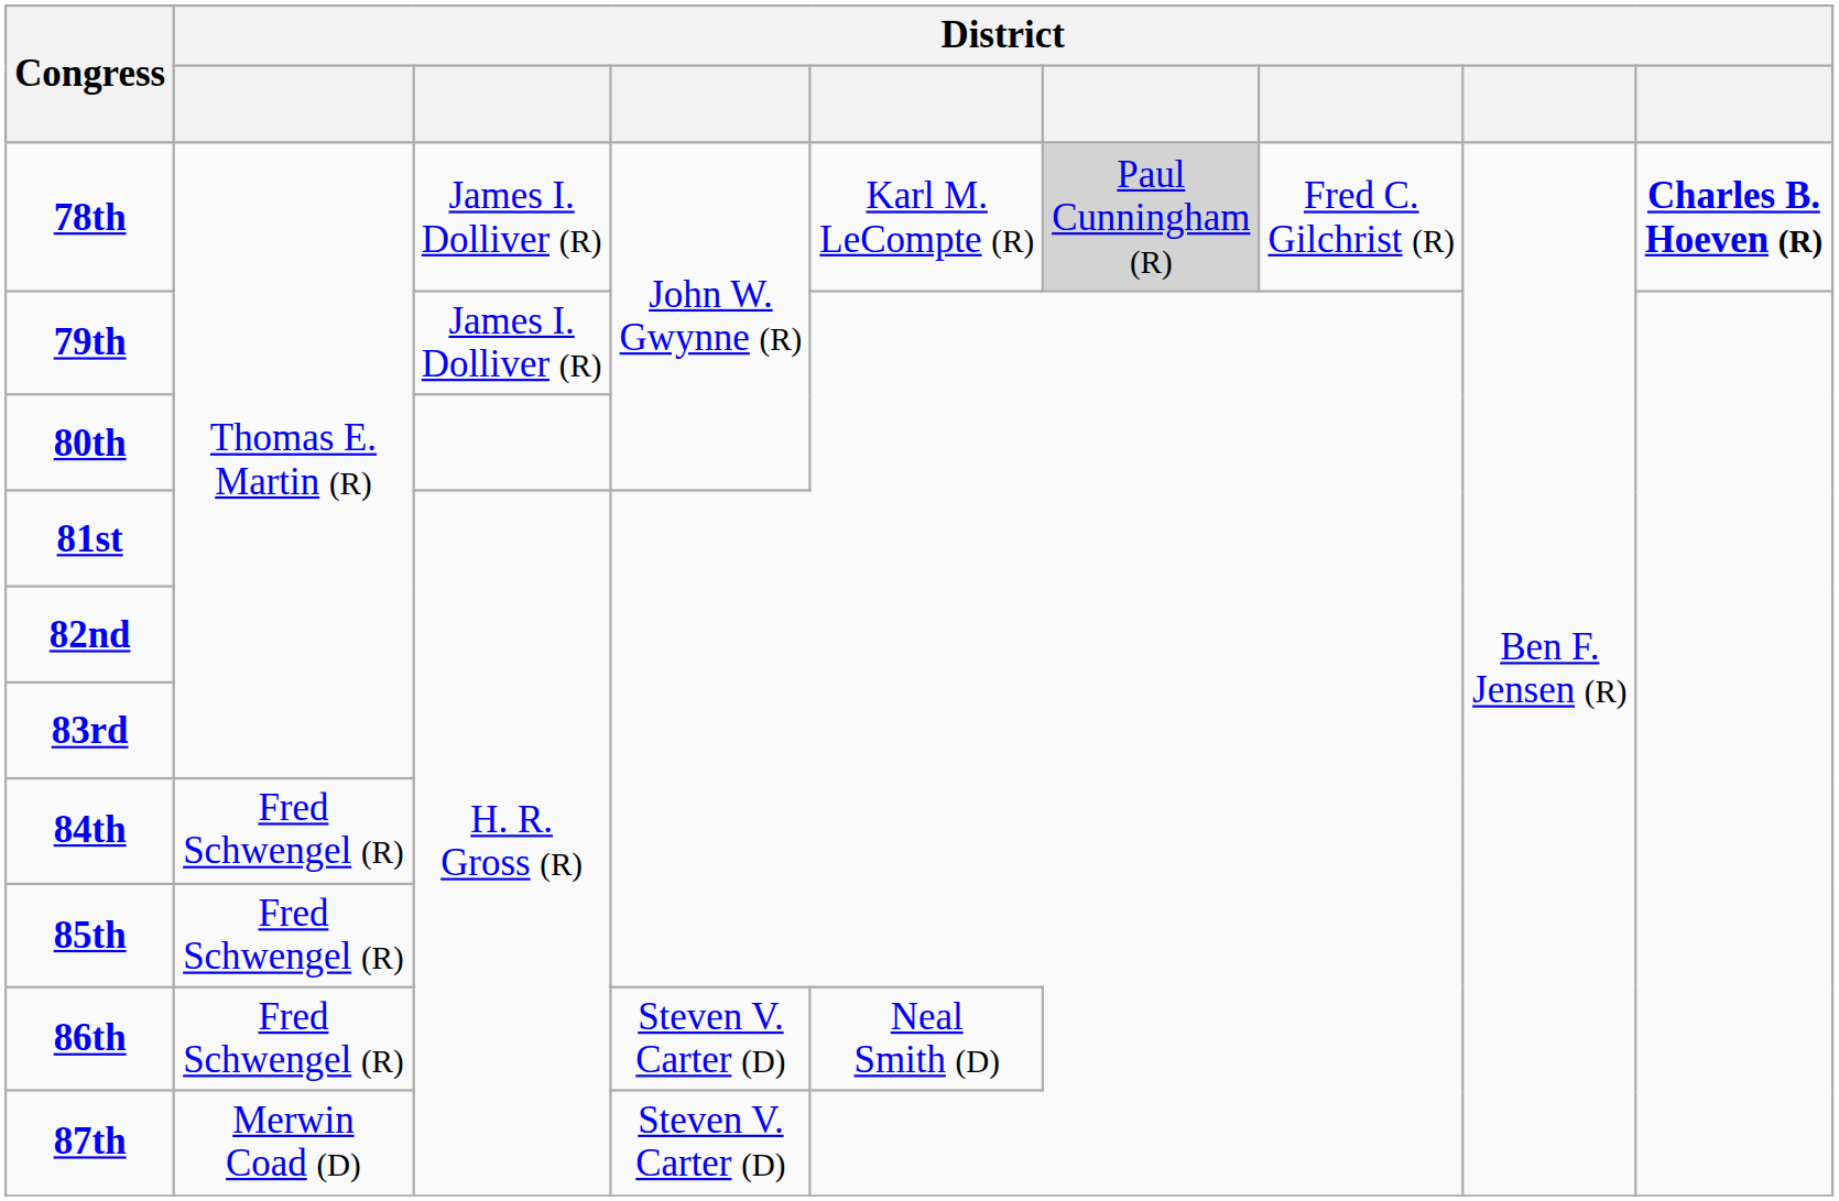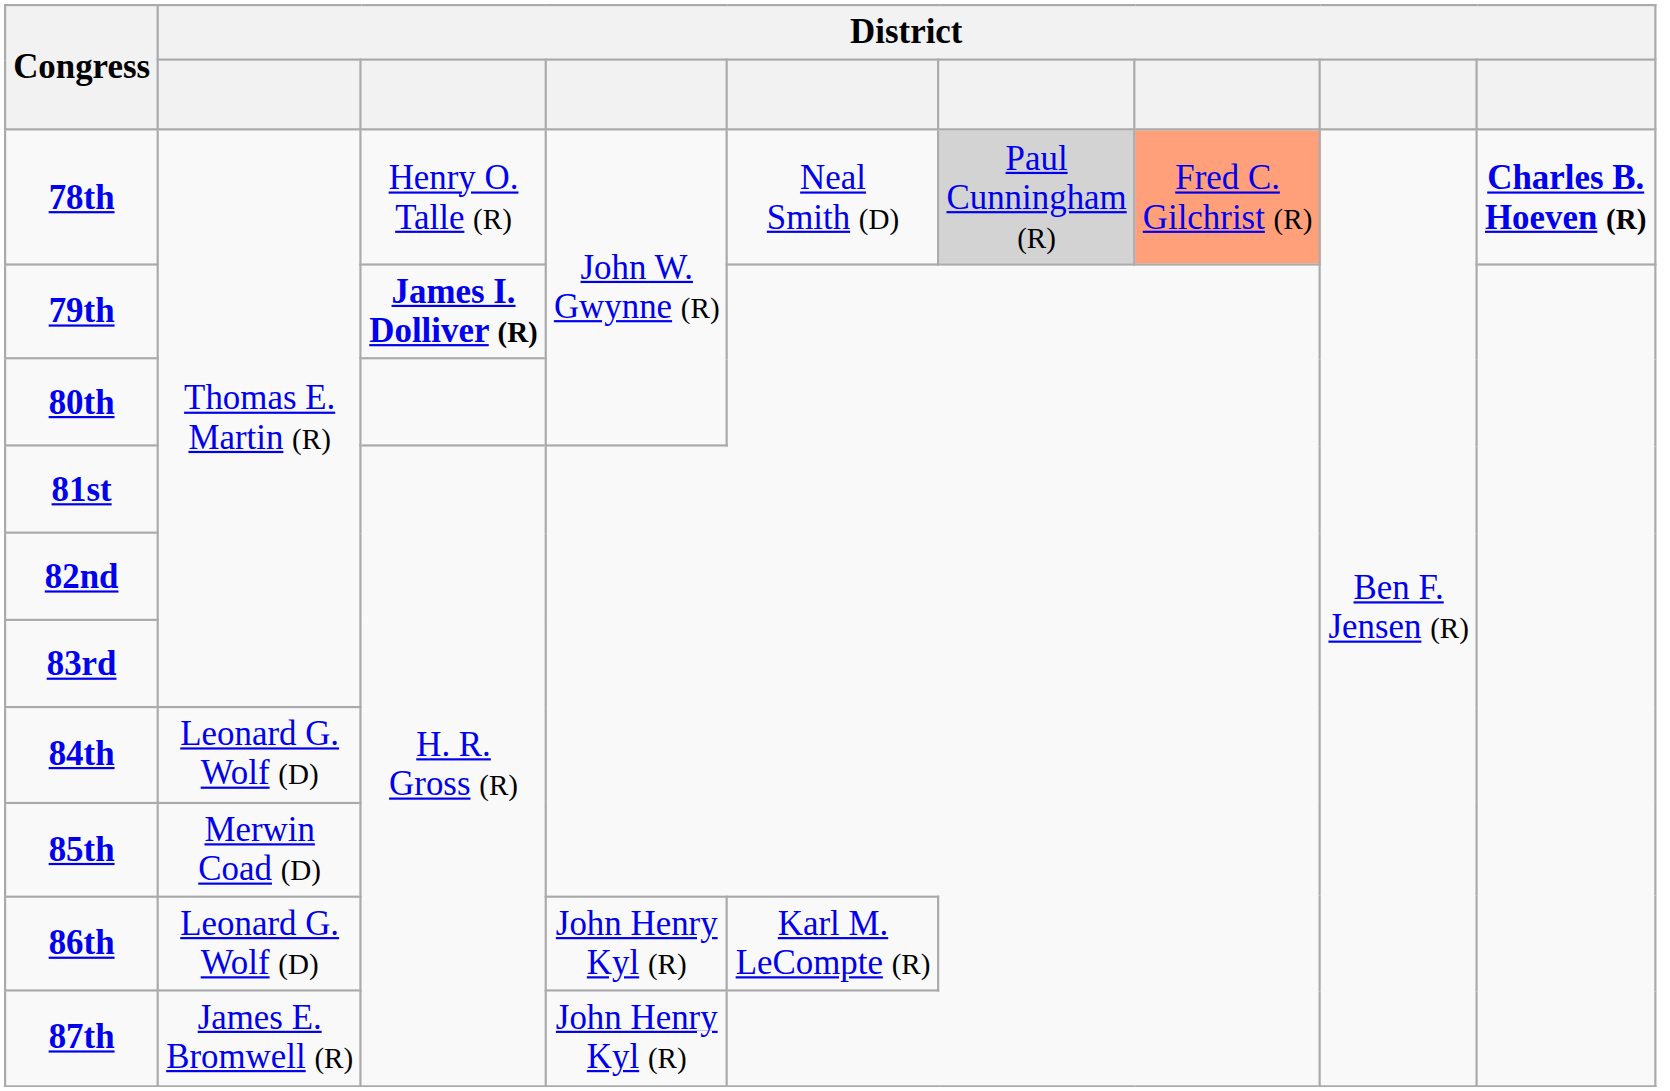 <table class=wikitable style="text-align:center">
 <tr>
 <th rowspan=2>Congress</th>
 <th colspan=8>District</th>
 </tr>
 <tr style=height:2em>
 <th></th>
 <th></th>
 <th></th>
 <th></th>
 <th></th>
 <th></th>
 <th></th>
 <th></th>
 </tr>
 <tr style="height:2.5em">
 <td><strong><a href='#'>78th</a></strong> </td>
 <td rowspan="6" ><a href='#'>Thomas E.<br>Martin</a> <small>(R)</small></td>
-<td><a href='#'>James I.<br>Dolliver</a> <small>(R)</small></td>
+<td><a href='#'>Henry O.<br>Talle</a> <small>(R)</small></td>
 <td rowspan="3" ><a href='#'>John W.<br>Gwynne</a> <small>(R)</small></td>
-<td><a href='#'>Karl M.<br>LeCompte</a> <small>(R)</small></td>
+<td><a href='#'>Neal<br>Smith</a> <small>(D)</small></td>
 <td style="background: lightgrey;"><a href='#'>Paul<br>Cunningham</a><br><small>(R)</small></td>
-<td><a href='#'>Fred C.<br>Gilchrist</a> <small>(R)</small></td>
+<td style="background: lightsalmon;"><a href='#'>Fred C.<br>Gilchrist</a> <small>(R)</small></td>
 <td rowspan="10" ><a href='#'>Ben F.<br>Jensen</a> <small>(R)</small></td>
 <td><strong><a href='#'>Charles B.<br>Hoeven</a> <small>(R)</small></strong></td>
 </tr>
 <tr style="height:2.5em">
 <td><strong><a href='#'>79th</a></strong> </td>
-<td><a href='#'>James I.<br>Dolliver</a> <small>(R)</small></td>
+<td><strong><a href='#'>James I.<br>Dolliver</a> <small>(R)</small></strong></td>
 </tr>
 <tr style="height:2.5em">
 <td><strong><a href='#'>80th</a></strong> </td>
 </tr>
 <tr style="height:2.5em">
 <td><strong><a href='#'>81st</a></strong> </td>
 <td rowspan="7" ><a href='#'>H. R.<br>Gross</a> <small>(R)</small></td>
 </tr>
 <tr style="height:2.5em">
 <td><strong><a href='#'>82nd</a></strong> </td>
 </tr>
 <tr style="height:2.5em">
 <td><strong><a href='#'>83rd</a></strong> </td>
 </tr>
 <tr style="height:2.5em">
 <td><strong><a href='#'>84th</a></strong> </td>
-<td><a href='#'>Fred<br>Schwengel</a> <small>(R)</small></td>
+<td><a href='#'>Leonard G.<br>Wolf</a> <small>(D)</small></td>
 </tr>
 <tr style="height:2.5em">
 <td><strong><a href='#'>85th</a></strong> </td>
-<td><a href='#'>Fred<br>Schwengel</a> <small>(R)</small></td>
+<td><a href='#'>Merwin<br>Coad</a> <small>(D)</small></td>
 </tr>
 <tr style="height:2.5em">
 <td><strong><a href='#'>86th</a></strong> </td>
-<td><a href='#'>Fred<br>Schwengel</a> <small>(R)</small></td>
-<td><a href='#'>Steven V.<br>Carter</a> <small>(D)</small></td>
-<td><a href='#'>Neal<br>Smith</a> <small>(D)</small></td>
+<td><a href='#'>Leonard G.<br>Wolf</a> <small>(D)</small></td>
+<td><a href='#'>John Henry<br>Kyl</a> <small>(R)</small></td>
+<td><a href='#'>Karl M.<br>LeCompte</a> <small>(R)</small></td>
 </tr>
 <tr style="height:2.5em">
 <td><strong><a href='#'>87th</a></strong> </td>
-<td><a href='#'>Merwin<br>Coad</a> <small>(D)</small></td>
-<td><a href='#'>Steven V.<br>Carter</a> <small>(D)</small></td>
+<td><a href='#'>James E.<br>Bromwell</a> <small>(R)</small></td>
+<td><a href='#'>John Henry<br>Kyl</a> <small>(R)</small></td>
 </tr>
 </table>
